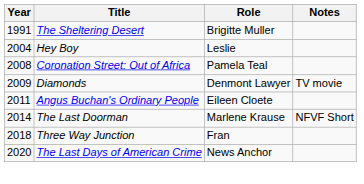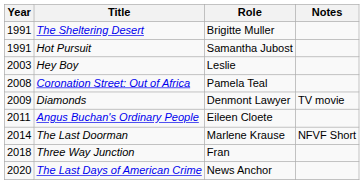 <table class="wikitable">
 <tr>
 <th>Year</th>
 <th>Title</th>
 <th>Role</th>
 <th>Notes</th>
 </tr>
 <tr>
 <td>1991</td>
 <td><em><a href='#'>The Sheltering Desert</a></em></td>
 <td>Brigitte Muller</td>
 <td></td>
 </tr>
 <tr>
-<td>2004</td>
+<td>1991</td>
+<td><em>Hot Pursuit</em></td>
+<td>Samantha Jubost</td>
+<td></td>
+</tr>
+<tr>
+<td>2003</td>
 <td><em>Hey Boy</em></td>
 <td>Leslie</td>
 <td></td>
 </tr>
 <tr>
 <td>2008</td>
 <td><em><a href='#'>Coronation Street: Out of Africa</a></em></td>
 <td>Pamela Teal</td>
 <td></td>
 </tr>
 <tr>
 <td>2009</td>
 <td><em>Diamonds</em></td>
 <td>Denmont Lawyer</td>
 <td>TV movie</td>
 </tr>
 <tr>
 <td>2011</td>
 <td><em><a href='#'>Angus Buchan's Ordinary People</a></em></td>
 <td>Eileen Cloete</td>
 <td></td>
 </tr>
 <tr>
 <td>2014</td>
 <td><em>The Last Doorman</em></td>
 <td>Marlene Krause</td>
 <td>NFVF Short</td>
 </tr>
 <tr>
 <td>2018</td>
 <td><em>Three Way Junction</em></td>
 <td>Fran</td>
 <td></td>
 </tr>
 <tr>
 <td>2020</td>
 <td><em><a href='#'>The Last Days of American Crime</a></em></td>
 <td>News Anchor</td>
 <td></td>
 </tr>
 </table>
